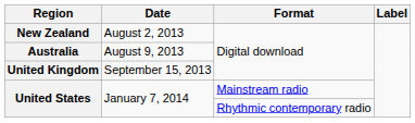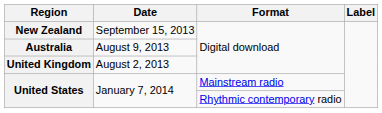 <table class="wikitable plainrowheaders sortable">
 <tr>
 <th scope="column">Region</th>
 <th>Date</th>
 <th>Format</th>
 <th>Label</th>
 </tr>
 <tr>
 <th scope="row">New Zealand</th>
-<td rowspan="1">August 2, 2013</td>
+<td rowspan="1">September 15, 2013</td>
 <td rowspan="3">Digital download</td>
 <td rowspan="5"></td>
 </tr>
 <tr>
 <th scope="row">Australia</th>
 <td rowspan="1">August 9, 2013</td>
 </tr>
 <tr>
 <th scope="row">United Kingdom</th>
-<td rowspan="1">September 15, 2013</td>
+<td rowspan="1">August 2, 2013</td>
 </tr>
 <tr>
 <th scope="row" rowspan="2">United States</th>
 <td rowspan="2">January 7, 2014</td>
 <td><a href='#'>Mainstream radio</a></td>
 </tr>
 <tr>
 <td><a href='#'>Rhythmic contemporary</a> radio</td>
 </tr>
 </table>
